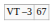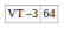 <table class="wikitable">
 <tr align="center">
 </tr>
 <tr align="center">
 <td>VT –3</td>
-<td>67</td>
+<td>64</td>
 </tr>
 </table>
